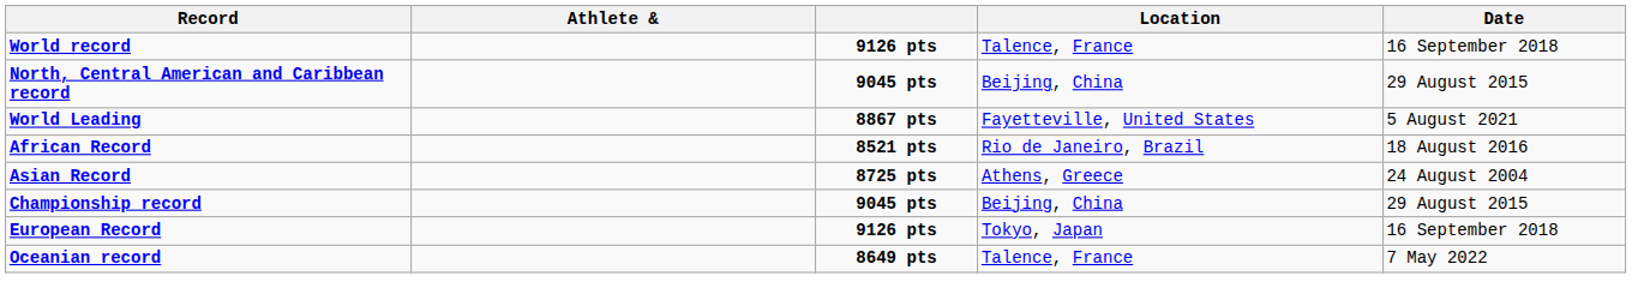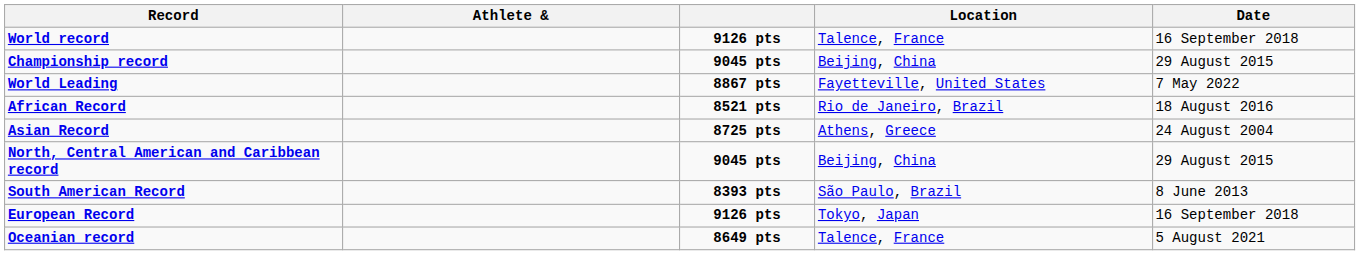 <table class="wikitable">
 <tr>
 <th width=25% align=center>Record</th>
 <th width=25% align=center>Athlete & </th>
 <th width=10% align=center></th>
 <th width=25% align=center>Location</th>
 <th width=15% align=center>Date</th>
 </tr>
 <tr>
 <td><strong><a href='#'>World record</a></strong></td>
 <td></td>
 <td align=center><strong>9126 pts</strong></td>
 <td><a href='#'>Talence</a>, <a href='#'>France</a></td>
 <td>16 September 2018</td>
 </tr>
 <tr>
-<td><strong><a href='#'>North, Central American and Caribbean record</a></strong></td>
+<td><strong><a href='#'>Championship record</a></strong></td>
 <td></td>
 <td align=center><strong>9045 pts</strong></td>
 <td><a href='#'>Beijing</a>, <a href='#'>China</a></td>
 <td>29 August 2015</td>
 </tr>
 <tr>
 <td><strong><a href='#'>World Leading</a></strong></td>
 <td></td>
 <td align=center><strong>8867 pts</strong></td>
 <td><a href='#'>Fayetteville</a>, <a href='#'>United States</a></td>
-<td>5 August 2021</td>
+<td>7 May 2022</td>
 </tr>
 <tr>
 <td><strong><a href='#'>African Record</a></strong></td>
 <td></td>
 <td align=center><strong>8521 pts</strong></td>
 <td><a href='#'>Rio de Janeiro</a>, <a href='#'>Brazil</a></td>
 <td>18 August 2016</td>
 </tr>
 <tr>
 <td><strong><a href='#'>Asian Record</a></strong></td>
 <td></td>
 <td align=center><strong>8725 pts</strong></td>
 <td><a href='#'>Athens</a>, <a href='#'>Greece</a></td>
 <td>24 August 2004</td>
 </tr>
 <tr>
-<td><strong><a href='#'>Championship record</a></strong></td>
+<td><strong><a href='#'>North, Central American and Caribbean record</a></strong></td>
 <td></td>
 <td align=center><strong>9045 pts</strong></td>
 <td><a href='#'>Beijing</a>, <a href='#'>China</a></td>
 <td>29 August 2015</td>
+</tr>
+<tr>
+<td><strong><a href='#'>South American Record</a></strong></td>
+<td></td>
+<td align=center><strong>8393 pts</strong></td>
+<td><a href='#'>São Paulo</a>, <a href='#'>Brazil</a></td>
+<td>8 June 2013</td>
 </tr>
 <tr>
 <td><strong><a href='#'>European Record</a></strong></td>
 <td></td>
 <td align=center><strong>9126 pts</strong></td>
 <td><a href='#'>Tokyo</a>, <a href='#'>Japan</a></td>
 <td>16 September 2018</td>
 </tr>
 <tr>
 <td><strong><a href='#'>Oceanian record</a></strong></td>
 <td></td>
 <td align=center><strong>8649 pts</strong></td>
 <td><a href='#'>Talence</a>, <a href='#'>France</a></td>
-<td>7 May 2022</td>
+<td>5 August 2021</td>
 </tr>
 </table>
